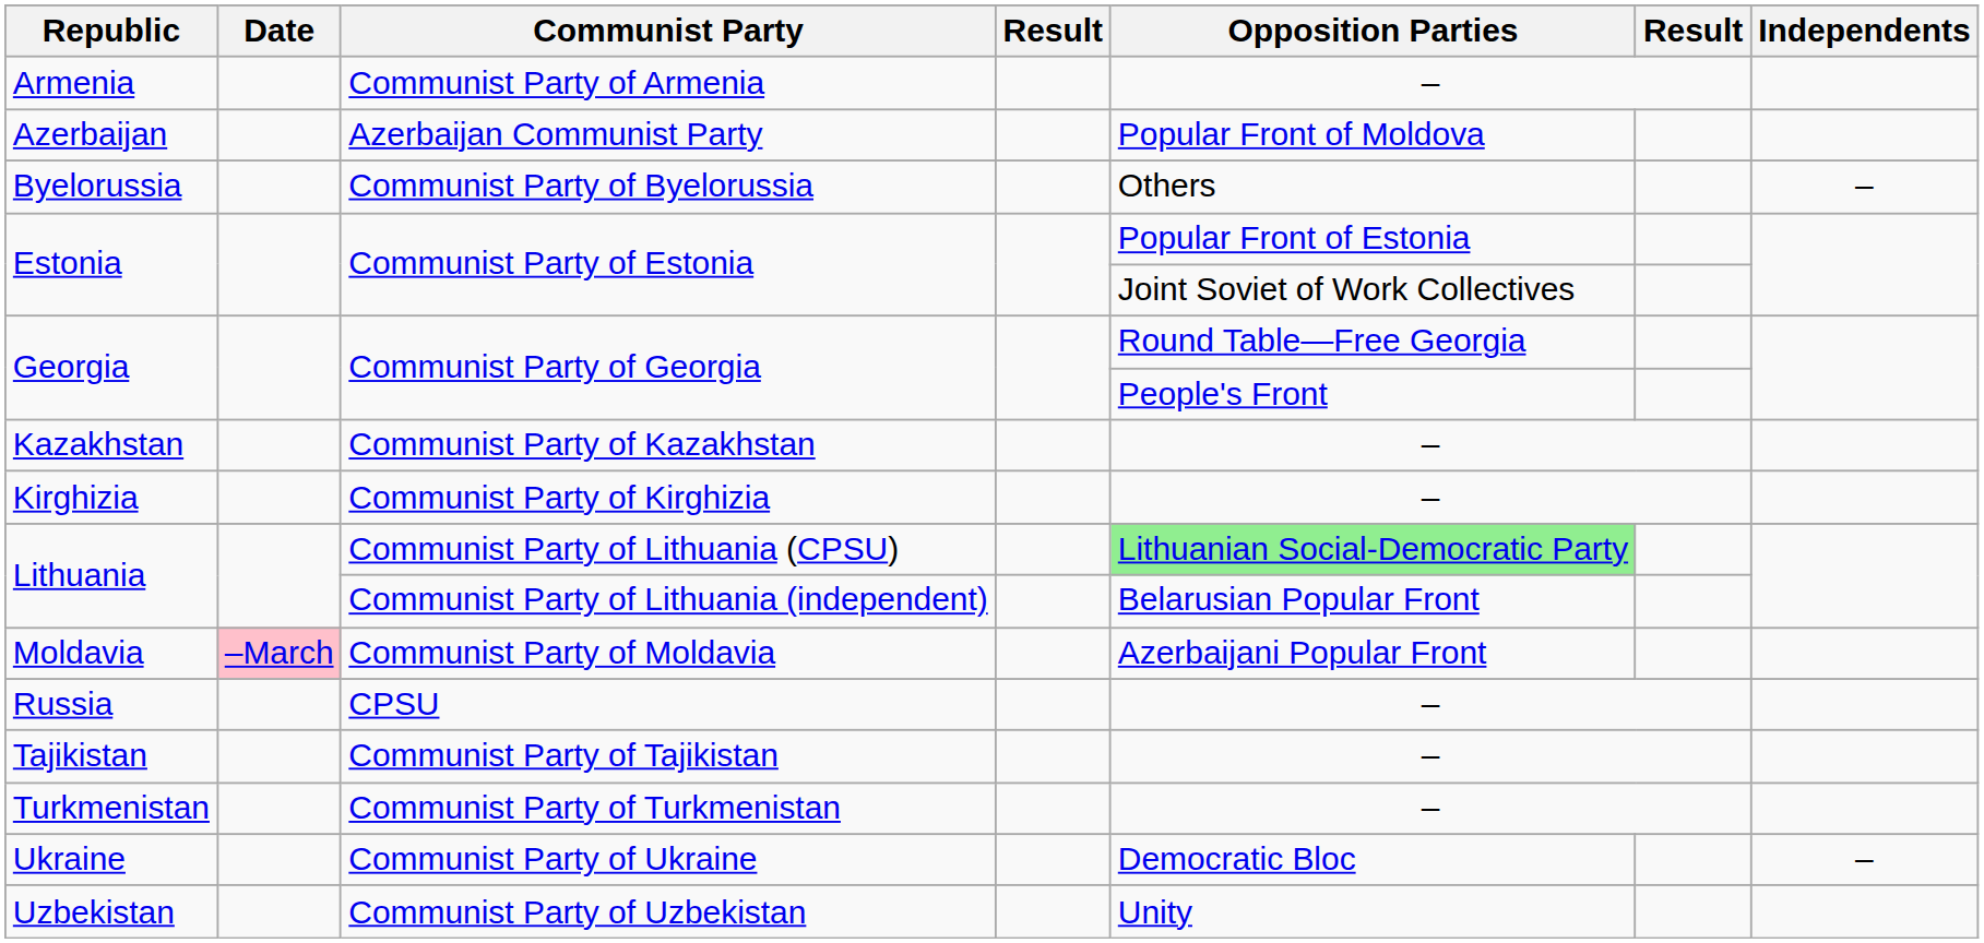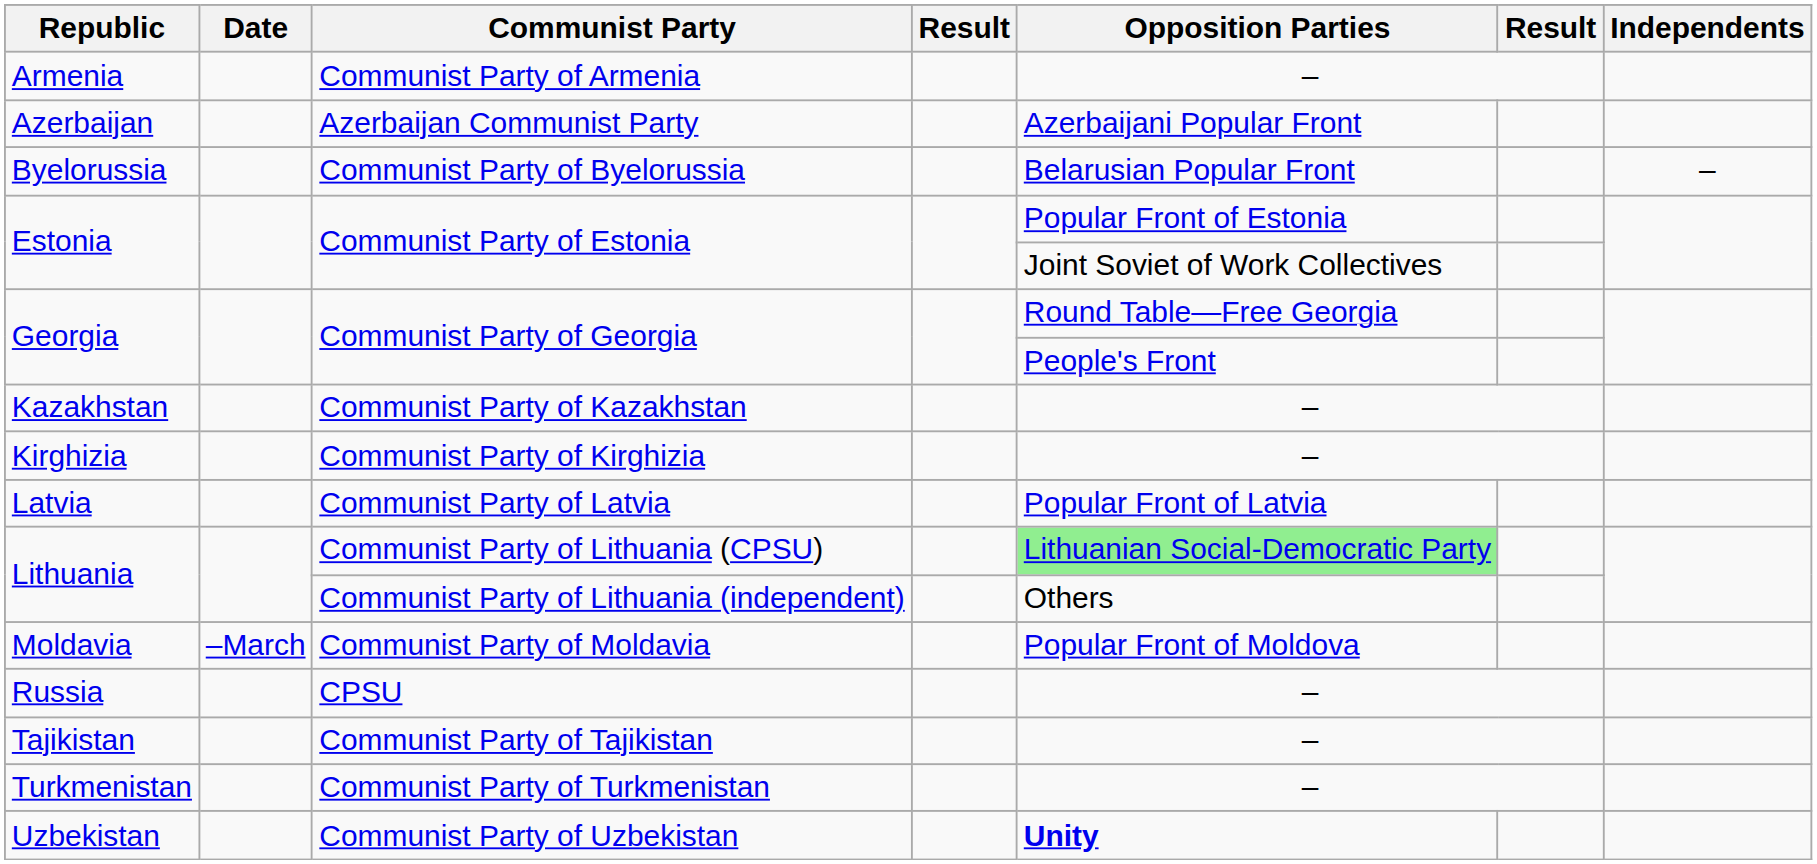 <table class="wikitable sortable">
 <tr>
 <th>Republic</th>
 <th>Date</th>
 <th>Communist Party</th>
 <th>Result</th>
 <th>Opposition Parties</th>
 <th>Result</th>
 <th>Independents</th>
 </tr>
 <tr>
 <td><a href='#'>Armenia</a></td>
 <td><a href='#'></a></td>
 <td><a href='#'>Communist Party of Armenia</a></td>
 <td></td>
 <td colspan="2" align="center">–</td>
 <td></td>
 </tr>
 <tr>
 <td><a href='#'>Azerbaijan</a></td>
 <td><a href='#'></a></td>
 <td><a href='#'>Azerbaijan Communist Party</a></td>
 <td></td>
-<td><a href='#'>Popular Front of Moldova</a></td>
+<td><a href='#'>Azerbaijani Popular Front</a></td>
 <td></td>
 <td></td>
 </tr>
 <tr>
 <td><a href='#'>Byelorussia</a></td>
 <td><a href='#'></a></td>
 <td><a href='#'>Communist Party of Byelorussia</a></td>
 <td></td>
-<td>Others</td>
+<td><a href='#'>Belarusian Popular Front</a></td>
 <td></td>
 <td align="center">–</td>
 </tr>
 <tr>
 <td rowspan="2"><a href='#'>Estonia</a></td>
 <td rowspan="2"><a href='#'></a></td>
 <td rowspan="2"><a href='#'>Communist Party of Estonia</a></td>
 <td rowspan="2"></td>
 <td><a href='#'>Popular Front of Estonia</a></td>
 <td></td>
 <td rowspan="2"></td>
 </tr>
 <tr>
 <td>Joint Soviet of Work Collectives</td>
 <td></td>
 </tr>
 <tr>
 <td rowspan="2"><a href='#'>Georgia</a></td>
 <td rowspan="2"><a href='#'></a></td>
 <td rowspan="2"><a href='#'>Communist Party of Georgia</a></td>
 <td rowspan="2"></td>
 <td><a href='#'>Round Table—Free Georgia</a></td>
 <td></td>
 <td rowspan="2"></td>
 </tr>
 <tr>
 <td><a href='#'>People's Front</a></td>
 <td></td>
 </tr>
 <tr>
 <td><a href='#'>Kazakhstan</a></td>
 <td><a href='#'></a></td>
 <td><a href='#'>Communist Party of Kazakhstan</a></td>
 <td></td>
 <td colspan=2 align=center>–</td>
 <td></td>
 </tr>
 <tr>
 <td><a href='#'>Kirghizia</a></td>
 <td><a href='#'></a></td>
 <td><a href='#'>Communist Party of Kirghizia</a></td>
 <td></td>
 <td colspan=2 align=center>–</td>
 <td></td>
 </tr>
 <tr>
+<td><a href='#'>Latvia</a></td>
+<td><a href='#'></a></td>
+<td><a href='#'>Communist Party of Latvia</a></td>
+<td></td>
+<td><a href='#'>Popular Front of Latvia</a></td>
+<td></td>
+<td></td>
+</tr>
+<tr>
 <td rowspan=2><a href='#'>Lithuania</a></td>
 <td rowspan=2><a href='#'></a></td>
 <td><a href='#'>Communist Party of Lithuania</a> (<a href='#'>CPSU</a>)</td>
 <td></td>
 <td style="background: lightgreen;"><a href='#'>Lithuanian Social-Democratic Party</a></td>
 <td></td>
 <td rowspan=2></td>
 </tr>
 <tr>
 <td><a href='#'>Communist Party of Lithuania (independent)</a></td>
 <td></td>
-<td><a href='#'>Belarusian Popular Front</a></td>
+<td>Others</td>
 <td></td>
 </tr>
 <tr>
 <td><a href='#'>Moldavia</a></td>
-<td style="background: pink;"><a href='#'>–March</a></td>
+<td><a href='#'>–March</a></td>
 <td><a href='#'>Communist Party of Moldavia</a></td>
 <td></td>
-<td><a href='#'>Azerbaijani Popular Front</a></td>
+<td><a href='#'>Popular Front of Moldova</a></td>
 <td></td>
 <td></td>
 </tr>
 <tr>
 <td><a href='#'>Russia</a></td>
 <td><a href='#'></a></td>
 <td><a href='#'>CPSU</a></td>
 <td></td>
 <td colspan=2 align=center>–</td>
 <td></td>
 </tr>
 <tr>
 <td><a href='#'>Tajikistan</a></td>
 <td><a href='#'></a></td>
 <td><a href='#'>Communist Party of Tajikistan</a></td>
 <td></td>
 <td colspan=2 align=center>–</td>
 <td></td>
 </tr>
 <tr>
 <td><a href='#'>Turkmenistan</a></td>
 <td><a href='#'></a></td>
 <td><a href='#'>Communist Party of Turkmenistan</a></td>
 <td></td>
 <td colspan=2 align=center>–</td>
 <td></td>
 </tr>
 <tr>
-<td><a href='#'>Ukraine</a></td>
-<td><a href='#'></a></td>
-<td><a href='#'>Communist Party of Ukraine</a></td>
-<td></td>
-<td><a href='#'>Democratic Bloc</a></td>
-<td></td>
-<td align=center>–</td>
-</tr>
-<tr>
 <td><a href='#'>Uzbekistan</a></td>
 <td><a href='#'></a></td>
 <td><a href='#'>Communist Party of Uzbekistan</a></td>
 <td></td>
-<td><a href='#'>Unity</a></td>
+<td><strong><a href='#'>Unity</a></strong></td>
 <td></td>
 <td></td>
 </tr>
 </table>
